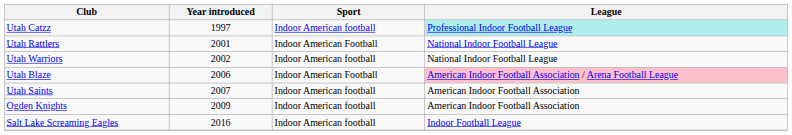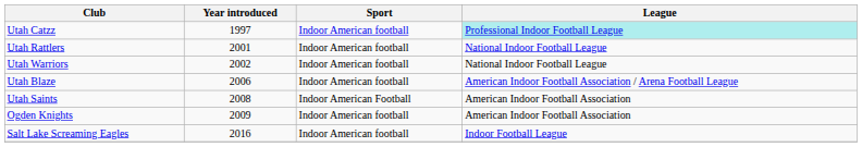 <table class="wikitable sortable" style="width:100%;">
 <tr>
 <th>Club</th>
 <th>Year introduced</th>
 <th>Sport</th>
 <th>League</th>
 </tr>
 <tr>
 <td><a href='#'>Utah Catzz</a></td>
 <td align=center>1997</td>
 <td><a href='#'>Indoor American football</a></td>
 <td style="background: paleturquoise;"><a href='#'>Professional Indoor Football League</a></td>
 </tr>
 <tr>
 <td><a href='#'>Utah Rattlers</a></td>
 <td align=center>2001</td>
-<td>Indoor American Football</td>
+<td>Indoor American football</td>
 <td><a href='#'>National Indoor Football League</a></td>
 </tr>
 <tr>
 <td><a href='#'>Utah Warriors</a></td>
 <td align=center>2002</td>
 <td>Indoor American football</td>
 <td>National Indoor Football League</td>
 </tr>
 <tr>
 <td><a href='#'>Utah Blaze</a></td>
 <td align=center>2006</td>
-<td>Indoor American Football</td>
-<td style="background: pink;"><a href='#'>American Indoor Football Association</a> / <a href='#'>Arena Football League</a></td>
+<td>Indoor American football</td>
+<td><a href='#'>American Indoor Football Association</a> / <a href='#'>Arena Football League</a></td>
 </tr>
 <tr>
 <td><a href='#'>Utah Saints</a></td>
-<td align=center>2007</td>
-<td>Indoor American football</td>
+<td align=center>2008</td>
+<td>Indoor American Football</td>
 <td>American Indoor Football Association</td>
 </tr>
 <tr>
 <td><a href='#'>Ogden Knights</a></td>
 <td align=center>2009</td>
 <td>Indoor American football</td>
 <td>American Indoor Football Association</td>
 </tr>
 <tr>
 <td><a href='#'>Salt Lake Screaming Eagles</a></td>
 <td align=center>2016</td>
 <td>Indoor American football</td>
 <td><a href='#'>Indoor Football League</a></td>
 </tr>
 <tr>
 </tr>
 </table>
